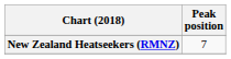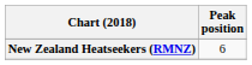 <table class="wikitable sortable plainrowheaders" style="text-align:center">
 <tr>
 <th scope="col">Chart (2018)</th>
 <th scope="col">Peak<br> position</th>
 </tr>
 <tr>
 </tr>
 <tr>
 <th scope="row">New Zealand Heatseekers (<a href='#'>RMNZ</a>)</th>
-<td>7</td>
+<td>6</td>
 </tr>
 <tr>
 </tr>
 <tr>
 </tr>
 </table>
